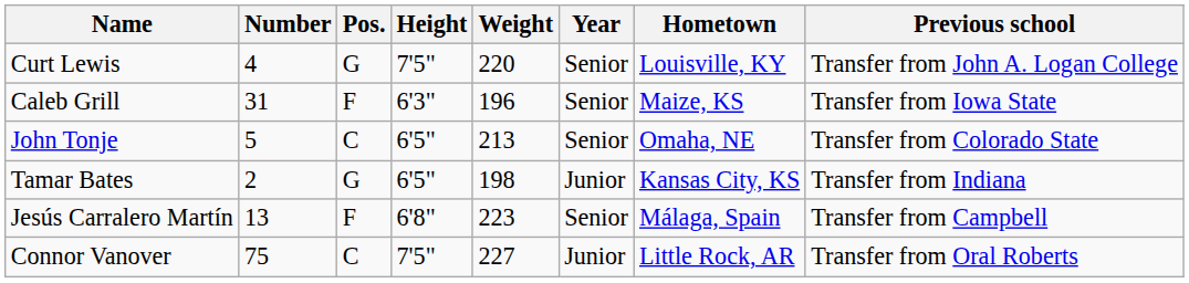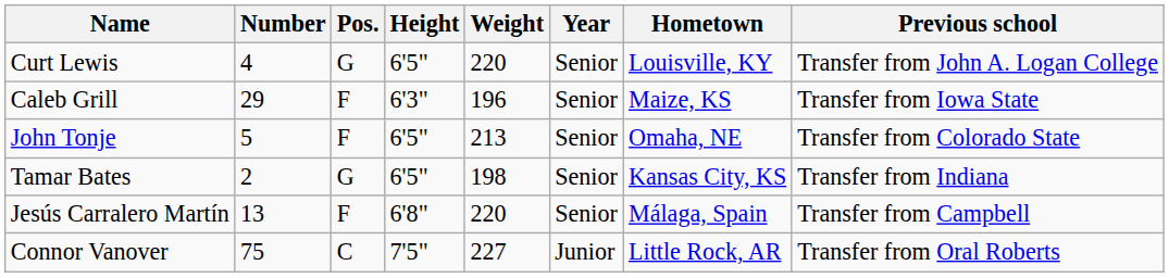 <table class="wikitable sortable" border="1">
 <tr>
 <th>Name</th>
 <th>Number</th>
 <th>Pos.</th>
 <th>Height</th>
 <th>Weight</th>
 <th>Year</th>
 <th>Hometown</th>
 <th class="unsortable">Previous school</th>
 </tr>
 <tr>
 <td>Curt Lewis</td>
 <td>4</td>
 <td>G</td>
-<td>7'5"</td>
+<td>6'5"</td>
 <td>220</td>
 <td>Senior</td>
 <td><a href='#'>Louisville, KY</a></td>
 <td>Transfer from <a href='#'>John A. Logan College</a></td>
 </tr>
 <tr>
 <td>Caleb Grill</td>
-<td>31</td>
+<td>29</td>
 <td>F</td>
 <td>6'3"</td>
 <td>196</td>
 <td>Senior</td>
 <td><a href='#'>Maize, KS</a></td>
 <td>Transfer from <a href='#'>Iowa State</a></td>
 </tr>
 <tr>
 <td><a href='#'>John Tonje</a></td>
 <td>5</td>
-<td>C</td>
+<td>F</td>
 <td>6'5"</td>
 <td>213</td>
 <td>Senior</td>
 <td><a href='#'>Omaha, NE</a></td>
 <td>Transfer from <a href='#'>Colorado State</a></td>
 </tr>
 <tr>
 <td>Tamar Bates</td>
 <td>2</td>
 <td>G</td>
 <td>6'5"</td>
 <td>198</td>
-<td>Junior</td>
+<td>Senior</td>
 <td><a href='#'>Kansas City, KS</a></td>
 <td>Transfer from <a href='#'>Indiana</a></td>
 </tr>
 <tr>
 <td>Jesús Carralero Martín</td>
 <td>13</td>
 <td>F</td>
 <td>6'8"</td>
-<td>223</td>
+<td>220</td>
 <td>Senior</td>
 <td><a href='#'>Málaga, Spain</a></td>
 <td>Transfer from <a href='#'>Campbell</a></td>
 </tr>
 <tr>
 <td>Connor Vanover</td>
 <td>75</td>
 <td>C</td>
 <td>7'5"</td>
 <td>227</td>
 <td>Junior</td>
 <td><a href='#'>Little Rock, AR</a></td>
 <td>Transfer from <a href='#'>Oral Roberts</a></td>
 </tr>
 </table>
